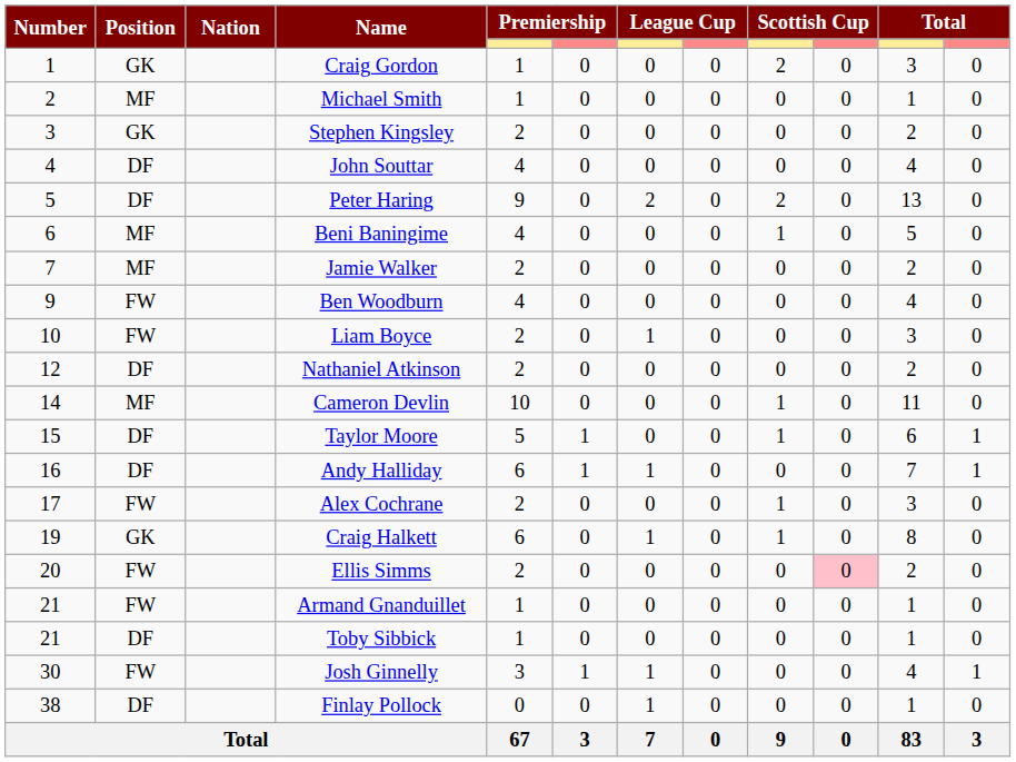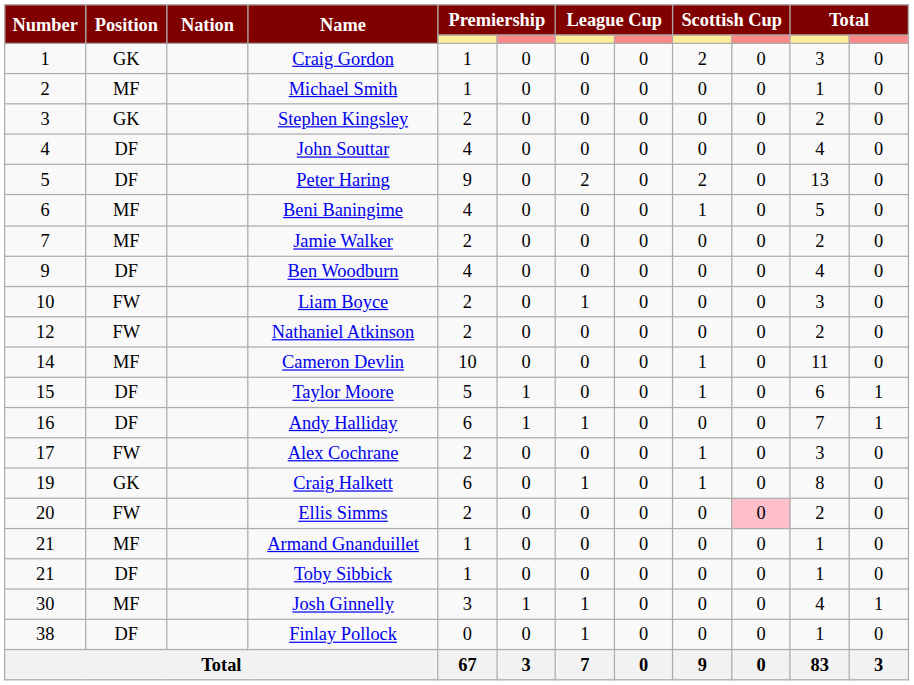 <table class="wikitable" style="font-size: 95%; text-align: center;">
 <tr>
 <th style="background:maroon; color:white;" scope="col" rowspan="2" width=60 align="center">Number</th>
 <th style="background:maroon; color:white;" scope="col" rowspan="2" width=60 align="center">Position</th>
 <th style="background:maroon; color:white;" scope="col" rowspan="2" width=60 align="center">Nation</th>
 <th style="background:maroon; color:white;" scope="col" rowspan="2" width=150 align="center">Name</th>
 <th style="background:maroon; color:white;" scope="col" colspan="2" width=90 align="center">Premiership</th>
 <th style="background:maroon; color:white;" scope="col" colspan="2" width=90 align="center">League Cup</th>
 <th style="background:maroon; color:white;" scope="col" colspan="2" width=90 align="center">Scottish Cup</th>
 <th style="background:maroon; color:white;" scope="col" colspan="2" width=90 align="center">Total</th>
 </tr>
 <tr>
 <th width=30 style="background: #FFEE99"></th>
 <th width=30 style="background: #FF8888"></th>
 <th width=30 style="background: #FFEE99"></th>
 <th width=30 style="background: #FF8888"></th>
 <th width=30 style="background: #FFEE99"></th>
 <th width=30 style="background: #FF8888"></th>
 <th width=30 style="background: #FFEE99"></th>
 <th width=30 style="background: #FF8888"></th>
 </tr>
 <tr>
 <td>1</td>
 <td>GK</td>
 <td></td>
 <td><a href='#'>Craig Gordon</a></td>
 <td>1</td>
 <td>0</td>
 <td>0</td>
 <td>0</td>
 <td>2</td>
 <td>0</td>
 <td>3</td>
 <td>0</td>
 </tr>
 <tr>
 <td>2</td>
 <td>MF</td>
 <td></td>
 <td><a href='#'>Michael Smith</a></td>
 <td>1</td>
 <td>0</td>
 <td>0</td>
 <td>0</td>
 <td>0</td>
 <td>0</td>
 <td>1</td>
 <td>0</td>
 </tr>
 <tr>
 <td>3</td>
 <td>GK</td>
 <td></td>
 <td><a href='#'>Stephen Kingsley</a></td>
 <td>2</td>
 <td>0</td>
 <td>0</td>
 <td>0</td>
 <td>0</td>
 <td>0</td>
 <td>2</td>
 <td>0</td>
 </tr>
 <tr>
 <td>4</td>
 <td>DF</td>
 <td></td>
 <td><a href='#'>John Souttar</a></td>
 <td>4</td>
 <td>0</td>
 <td>0</td>
 <td>0</td>
 <td>0</td>
 <td>0</td>
 <td>4</td>
 <td>0</td>
 </tr>
 <tr>
 <td>5</td>
 <td>DF</td>
 <td></td>
 <td><a href='#'>Peter Haring</a></td>
 <td>9</td>
 <td>0</td>
 <td>2</td>
 <td>0</td>
 <td>2</td>
 <td>0</td>
 <td>13</td>
 <td>0</td>
 </tr>
 <tr>
 <td>6</td>
 <td>MF</td>
 <td></td>
 <td><a href='#'>Beni Baningime</a></td>
 <td>4</td>
 <td>0</td>
 <td>0</td>
 <td>0</td>
 <td>1</td>
 <td>0</td>
 <td>5</td>
 <td>0</td>
 </tr>
 <tr>
 <td>7</td>
 <td>MF</td>
 <td></td>
 <td><a href='#'>Jamie Walker</a></td>
 <td>2</td>
 <td>0</td>
 <td>0</td>
 <td>0</td>
 <td>0</td>
 <td>0</td>
 <td>2</td>
 <td>0<br></td>
 </tr>
 <tr>
 <td>9</td>
-<td>FW</td>
+<td>DF</td>
 <td></td>
 <td><a href='#'>Ben Woodburn</a></td>
 <td>4</td>
 <td>0</td>
 <td>0</td>
 <td>0</td>
 <td>0</td>
 <td>0</td>
 <td>4</td>
 <td>0</td>
 </tr>
 <tr>
 <td>10</td>
 <td>FW</td>
 <td></td>
 <td><a href='#'>Liam Boyce</a></td>
 <td>2</td>
 <td>0</td>
 <td>1</td>
 <td>0</td>
 <td>0</td>
 <td>0</td>
 <td>3</td>
 <td>0</td>
 </tr>
 <tr>
 <td>12</td>
-<td>DF</td>
+<td>FW</td>
 <td></td>
 <td><a href='#'>Nathaniel Atkinson</a></td>
 <td>2</td>
 <td>0</td>
 <td>0</td>
 <td>0</td>
 <td>0</td>
 <td>0</td>
 <td>2</td>
 <td>0<br></td>
 </tr>
 <tr>
 <td>14</td>
 <td>MF</td>
 <td></td>
 <td><a href='#'>Cameron Devlin</a></td>
 <td>10</td>
 <td>0</td>
 <td>0</td>
 <td>0</td>
 <td>1</td>
 <td>0</td>
 <td>11</td>
 <td>0</td>
 </tr>
 <tr>
 <td>15</td>
 <td>DF</td>
 <td></td>
 <td><a href='#'>Taylor Moore</a></td>
 <td>5</td>
 <td>1</td>
 <td>0</td>
 <td>0</td>
 <td>1</td>
 <td>0</td>
 <td>6</td>
 <td>1</td>
 </tr>
 <tr>
 <td>16</td>
 <td>DF</td>
 <td></td>
 <td><a href='#'>Andy Halliday</a></td>
 <td>6</td>
 <td>1</td>
 <td>1</td>
 <td>0</td>
 <td>0</td>
 <td>0</td>
 <td>7</td>
 <td>1</td>
 </tr>
 <tr>
 <td>17</td>
 <td>FW</td>
 <td></td>
 <td><a href='#'>Alex Cochrane</a></td>
 <td>2</td>
 <td>0</td>
 <td>0</td>
 <td>0</td>
 <td>1</td>
 <td>0</td>
 <td>3</td>
 <td>0</td>
 </tr>
 <tr>
 <td>19</td>
 <td>GK</td>
 <td></td>
 <td><a href='#'>Craig Halkett</a></td>
 <td>6</td>
 <td>0</td>
 <td>1</td>
 <td>0</td>
 <td>1</td>
 <td>0</td>
 <td>8</td>
 <td>0</td>
 </tr>
 <tr>
 <td>20</td>
 <td>FW</td>
 <td></td>
 <td><a href='#'>Ellis Simms</a></td>
 <td>2</td>
 <td>0</td>
 <td>0</td>
 <td>0</td>
 <td>0</td>
 <td style="background: pink;">0</td>
 <td>2</td>
 <td>0</td>
 </tr>
 <tr>
 <td>21</td>
-<td>FW</td>
+<td>MF</td>
 <td></td>
 <td><a href='#'>Armand Gnanduillet</a></td>
 <td>1</td>
 <td>0</td>
 <td>0</td>
 <td>0</td>
 <td>0</td>
 <td>0</td>
 <td>1</td>
 <td>0</td>
 </tr>
 <tr>
 <td>21</td>
 <td>DF</td>
 <td></td>
 <td><a href='#'>Toby Sibbick</a></td>
 <td>1</td>
 <td>0</td>
 <td>0</td>
 <td>0</td>
 <td>0</td>
 <td>0</td>
 <td>1</td>
 <td>0<br></td>
 </tr>
 <tr>
 <td>30</td>
-<td>FW</td>
+<td>MF</td>
 <td></td>
 <td><a href='#'>Josh Ginnelly</a></td>
 <td>3</td>
 <td>1</td>
 <td>1</td>
 <td>0</td>
 <td>0</td>
 <td>0</td>
 <td>4</td>
 <td>1<br></td>
 </tr>
 <tr>
 <td>38</td>
 <td>DF</td>
 <td></td>
 <td><a href='#'>Finlay Pollock</a></td>
 <td>0</td>
 <td>0</td>
 <td>1</td>
 <td>0</td>
 <td>0</td>
 <td>0</td>
 <td>1</td>
 <td>0</td>
 </tr>
 <tr>
 <th colspan=4>Total</th>
 <th>67</th>
 <th>3</th>
 <th>7</th>
 <th>0</th>
 <th>9</th>
 <th>0</th>
 <th>83</th>
 <th>3</th>
 </tr>
 </table>
